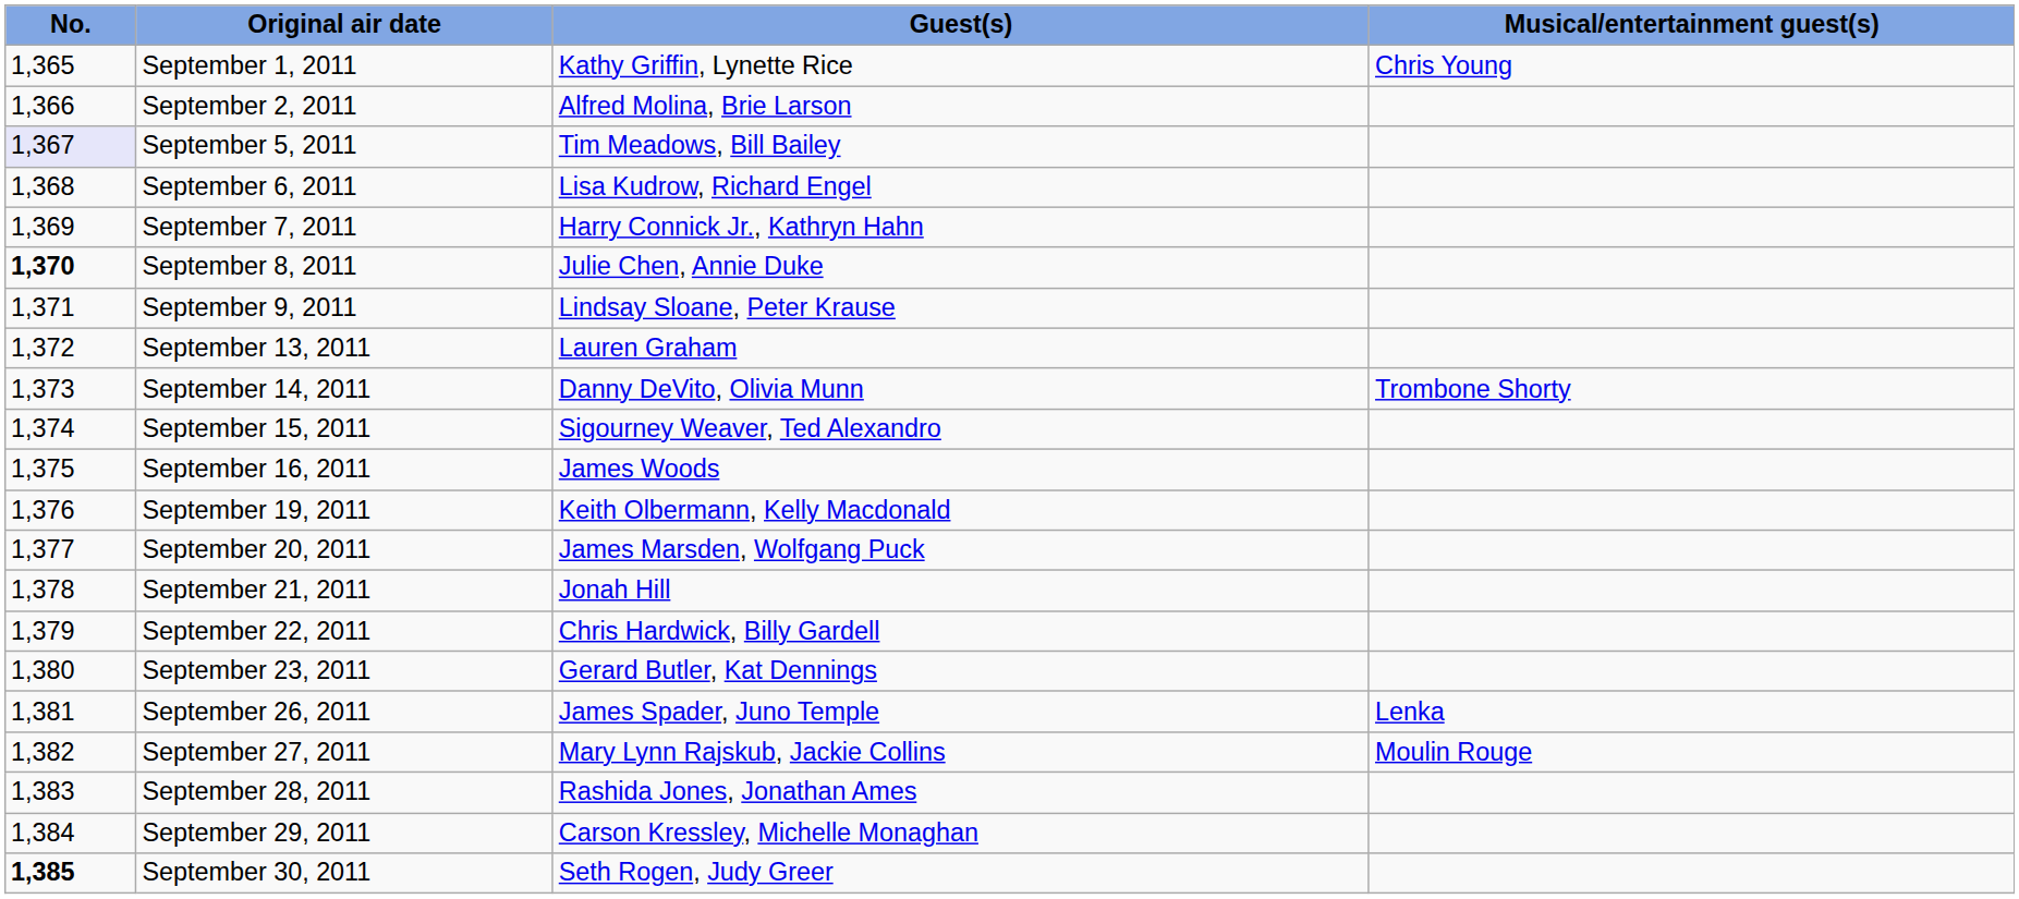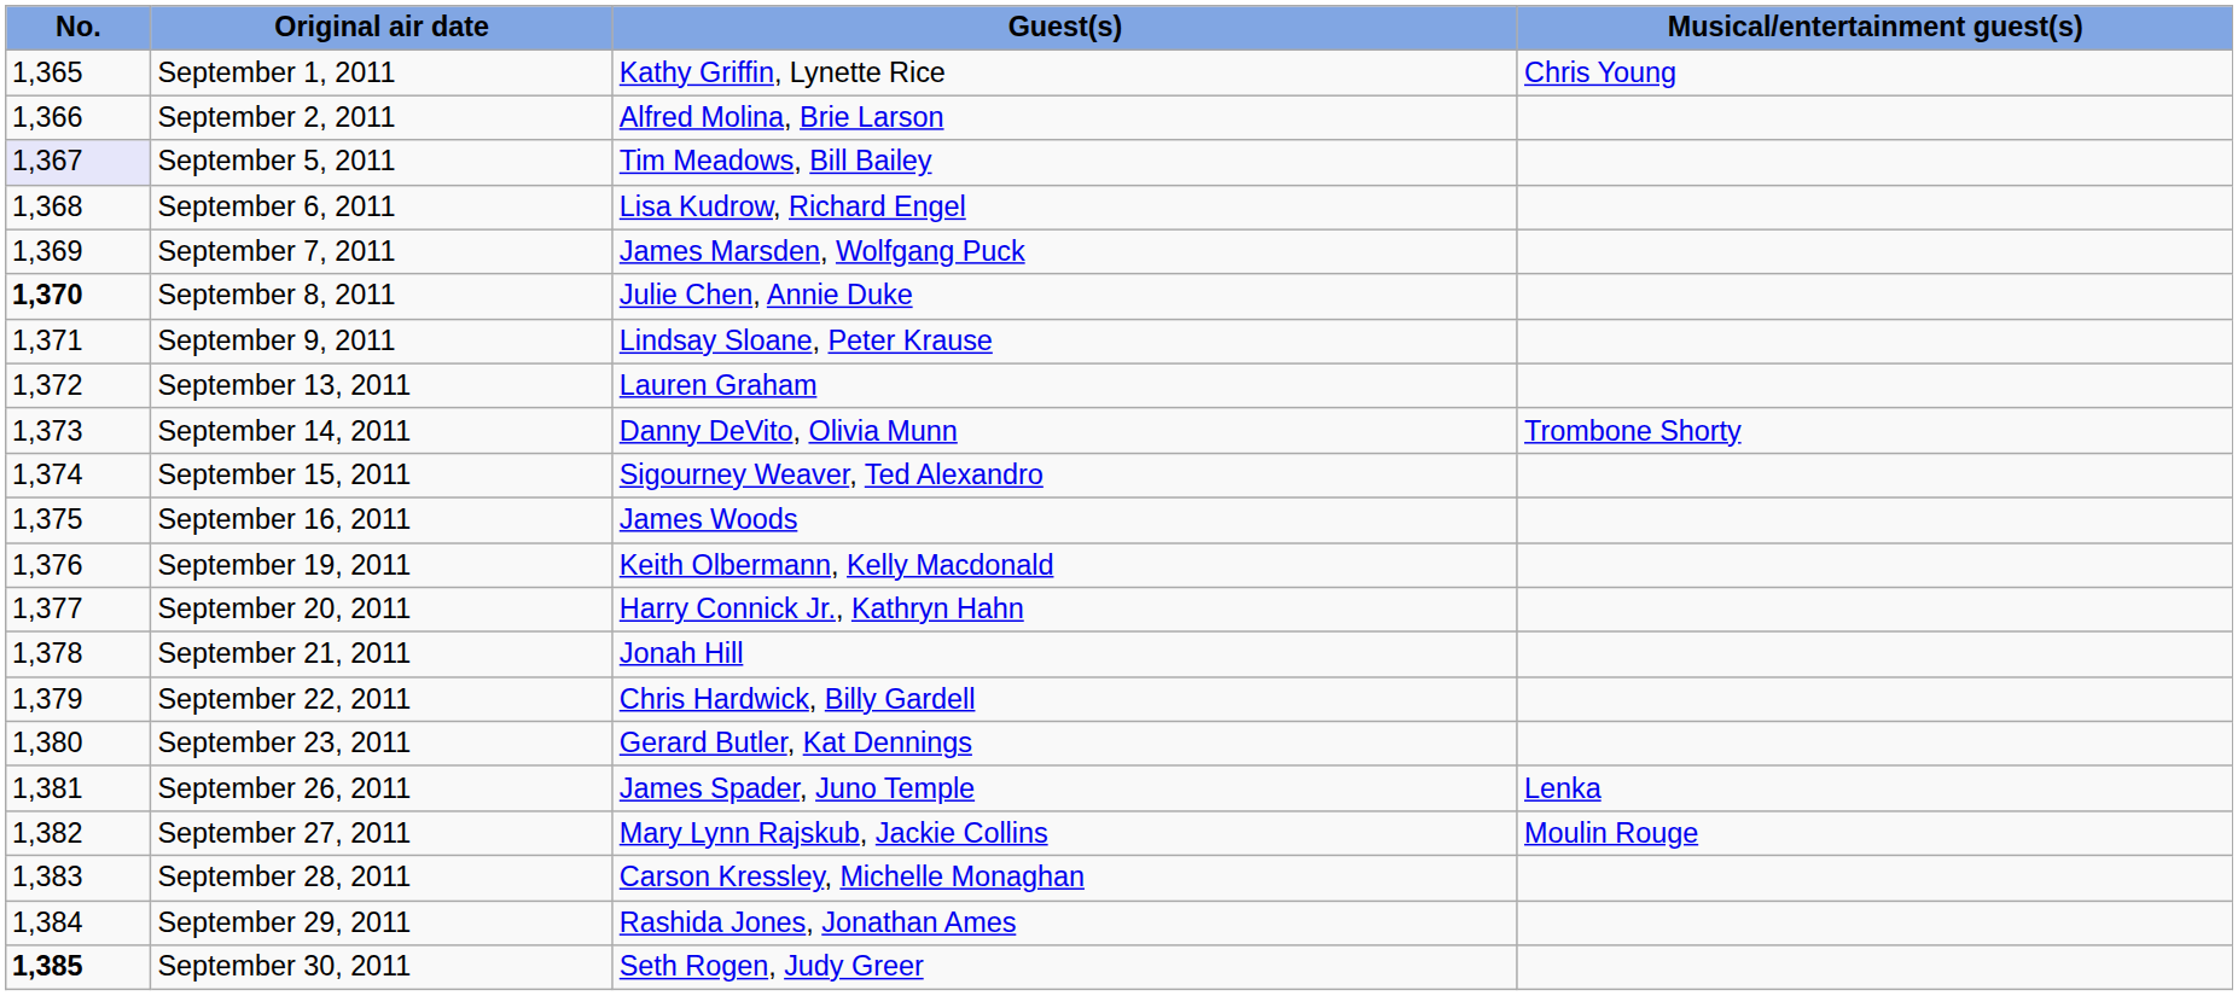 <table class="wikitable plainrowheaders" style="width:100%;">
 <tr>
 <th style="width:50px; background:#81a6e3;">No.</th>
 <th style="width:175px; background:#81a6e3;">Original air date</th>
 <th style="width:350px; background:#81a6e3;">Guest(s)</th>
 <th style="width:275px; background:#81a6e3;">Musical/entertainment guest(s)</th>
 </tr>
 <tr>
 <td>1,365</td>
 <td>September 1, 2011</td>
 <td><a href='#'>Kathy Griffin</a>, Lynette Rice</td>
 <td><a href='#'>Chris Young</a></td>
 </tr>
 <tr>
 <td>1,366</td>
 <td>September 2, 2011</td>
 <td><a href='#'>Alfred Molina</a>, <a href='#'>Brie Larson</a></td>
 <td></td>
 </tr>
 <tr>
 <td style="background: lavender;">1,367</td>
 <td>September 5, 2011</td>
 <td><a href='#'>Tim Meadows</a>, <a href='#'>Bill Bailey</a></td>
 <td></td>
 </tr>
 <tr>
 <td>1,368</td>
 <td>September 6, 2011</td>
 <td><a href='#'>Lisa Kudrow</a>, <a href='#'>Richard Engel</a></td>
 <td></td>
 </tr>
 <tr>
 <td>1,369</td>
 <td>September 7, 2011</td>
-<td><a href='#'>Harry Connick Jr.</a>, <a href='#'>Kathryn Hahn</a></td>
+<td><a href='#'>James Marsden</a>, <a href='#'>Wolfgang Puck</a></td>
 <td></td>
 </tr>
 <tr>
 <td><strong>1,370</strong></td>
 <td>September 8, 2011</td>
 <td><a href='#'>Julie Chen</a>, <a href='#'>Annie Duke</a></td>
 <td></td>
 </tr>
 <tr>
 <td>1,371</td>
 <td>September 9, 2011</td>
 <td><a href='#'>Lindsay Sloane</a>, <a href='#'>Peter Krause</a></td>
 <td></td>
 </tr>
 <tr>
 <td>1,372</td>
 <td>September 13, 2011</td>
 <td><a href='#'>Lauren Graham</a></td>
 <td></td>
 </tr>
 <tr>
 <td>1,373</td>
 <td>September 14, 2011</td>
 <td><a href='#'>Danny DeVito</a>, <a href='#'>Olivia Munn</a></td>
 <td><a href='#'>Trombone Shorty</a></td>
 </tr>
 <tr>
 <td>1,374</td>
 <td>September 15, 2011</td>
 <td><a href='#'>Sigourney Weaver</a>, <a href='#'>Ted Alexandro</a></td>
 <td></td>
 </tr>
 <tr>
 <td>1,375</td>
 <td>September 16, 2011</td>
 <td><a href='#'>James Woods</a></td>
 <td></td>
 </tr>
 <tr>
 <td>1,376</td>
 <td>September 19, 2011</td>
 <td><a href='#'>Keith Olbermann</a>, <a href='#'>Kelly Macdonald</a></td>
 <td></td>
 </tr>
 <tr>
 <td>1,377</td>
 <td>September 20, 2011</td>
-<td><a href='#'>James Marsden</a>, <a href='#'>Wolfgang Puck</a></td>
+<td><a href='#'>Harry Connick Jr.</a>, <a href='#'>Kathryn Hahn</a></td>
 <td></td>
 </tr>
 <tr>
 <td>1,378</td>
 <td>September 21, 2011</td>
 <td><a href='#'>Jonah Hill</a></td>
 <td></td>
 </tr>
 <tr>
 <td>1,379</td>
 <td>September 22, 2011</td>
 <td><a href='#'>Chris Hardwick</a>, <a href='#'>Billy Gardell</a></td>
 <td></td>
 </tr>
 <tr>
 <td>1,380</td>
 <td>September 23, 2011</td>
 <td><a href='#'>Gerard Butler</a>, <a href='#'>Kat Dennings</a></td>
 <td></td>
 </tr>
 <tr>
 <td>1,381</td>
 <td>September 26, 2011</td>
 <td><a href='#'>James Spader</a>, <a href='#'>Juno Temple</a></td>
 <td><a href='#'>Lenka</a></td>
 </tr>
 <tr>
 <td>1,382</td>
 <td>September 27, 2011</td>
 <td><a href='#'>Mary Lynn Rajskub</a>, <a href='#'>Jackie Collins</a></td>
 <td><a href='#'>Moulin Rouge</a></td>
 </tr>
 <tr>
 <td>1,383</td>
 <td>September 28, 2011</td>
-<td><a href='#'>Rashida Jones</a>, <a href='#'>Jonathan Ames</a></td>
+<td><a href='#'>Carson Kressley</a>, <a href='#'>Michelle Monaghan</a></td>
 <td></td>
 </tr>
 <tr>
 <td>1,384</td>
 <td>September 29, 2011</td>
-<td><a href='#'>Carson Kressley</a>, <a href='#'>Michelle Monaghan</a></td>
+<td><a href='#'>Rashida Jones</a>, <a href='#'>Jonathan Ames</a></td>
 <td></td>
 </tr>
 <tr>
 <td><strong>1,385</strong></td>
 <td>September 30, 2011</td>
 <td><a href='#'>Seth Rogen</a>, <a href='#'>Judy Greer</a></td>
 </tr>
 </table>
